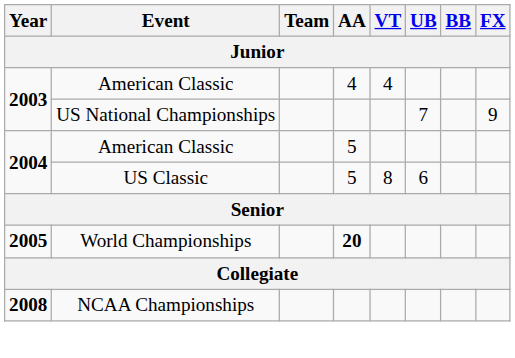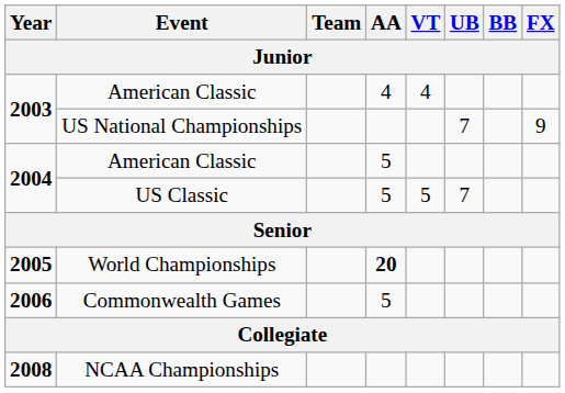 <table class="wikitable" style="text-align:center; font-size:95%;">
 <tr>
 <th align="center">Year</th>
 <th align="center">Event</th>
 <th>Team</th>
 <th>AA</th>
 <th><a href='#'>VT</a></th>
 <th><a href='#'>UB</a></th>
 <th><a href='#'>BB</a></th>
 <th><a href='#'>FX</a></th>
 </tr>
 <tr>
 <th colspan="8">Junior</th>
 </tr>
 <tr>
 <td rowspan="2"><strong>2003</strong></td>
 <td>American Classic</td>
 <td></td>
 <td>4</td>
 <td>4</td>
 <td></td>
 <td></td>
 <td></td>
 </tr>
 <tr>
 <td>US National Championships</td>
 <td></td>
 <td></td>
 <td></td>
 <td>7</td>
 <td></td>
 <td>9</td>
 </tr>
 <tr>
 <td rowspan="2"><strong>2004</strong></td>
 <td>American Classic</td>
 <td></td>
 <td>5</td>
 <td></td>
 <td></td>
 <td></td>
 <td></td>
 </tr>
 <tr>
 <td>US Classic</td>
 <td></td>
 <td>5</td>
-<td>8</td>
-<td>6</td>
+<td>5</td>
+<td>7</td>
 <td></td>
 <td></td>
 </tr>
 <tr>
 <th colspan="8">Senior</th>
 </tr>
 <tr>
 <td><strong>2005</strong></td>
 <td>World Championships</td>
 <td></td>
 <td><strong>20</strong></td>
+<td></td>
+<td></td>
+<td></td>
+<td></td>
+</tr>
+<tr>
+<td><strong>2006</strong></td>
+<td>Commonwealth Games</td>
+<td></td>
+<td>5</td>
 <td></td>
 <td></td>
 <td></td>
 <td></td>
 </tr>
 <tr>
 <th colspan="8">Collegiate</th>
 </tr>
 <tr>
 <td><strong>2008</strong></td>
 <td>NCAA Championships</td>
 <td></td>
 <td></td>
 <td></td>
 <td></td>
 <td></td>
 <td></td>
 </tr>
 </table>
